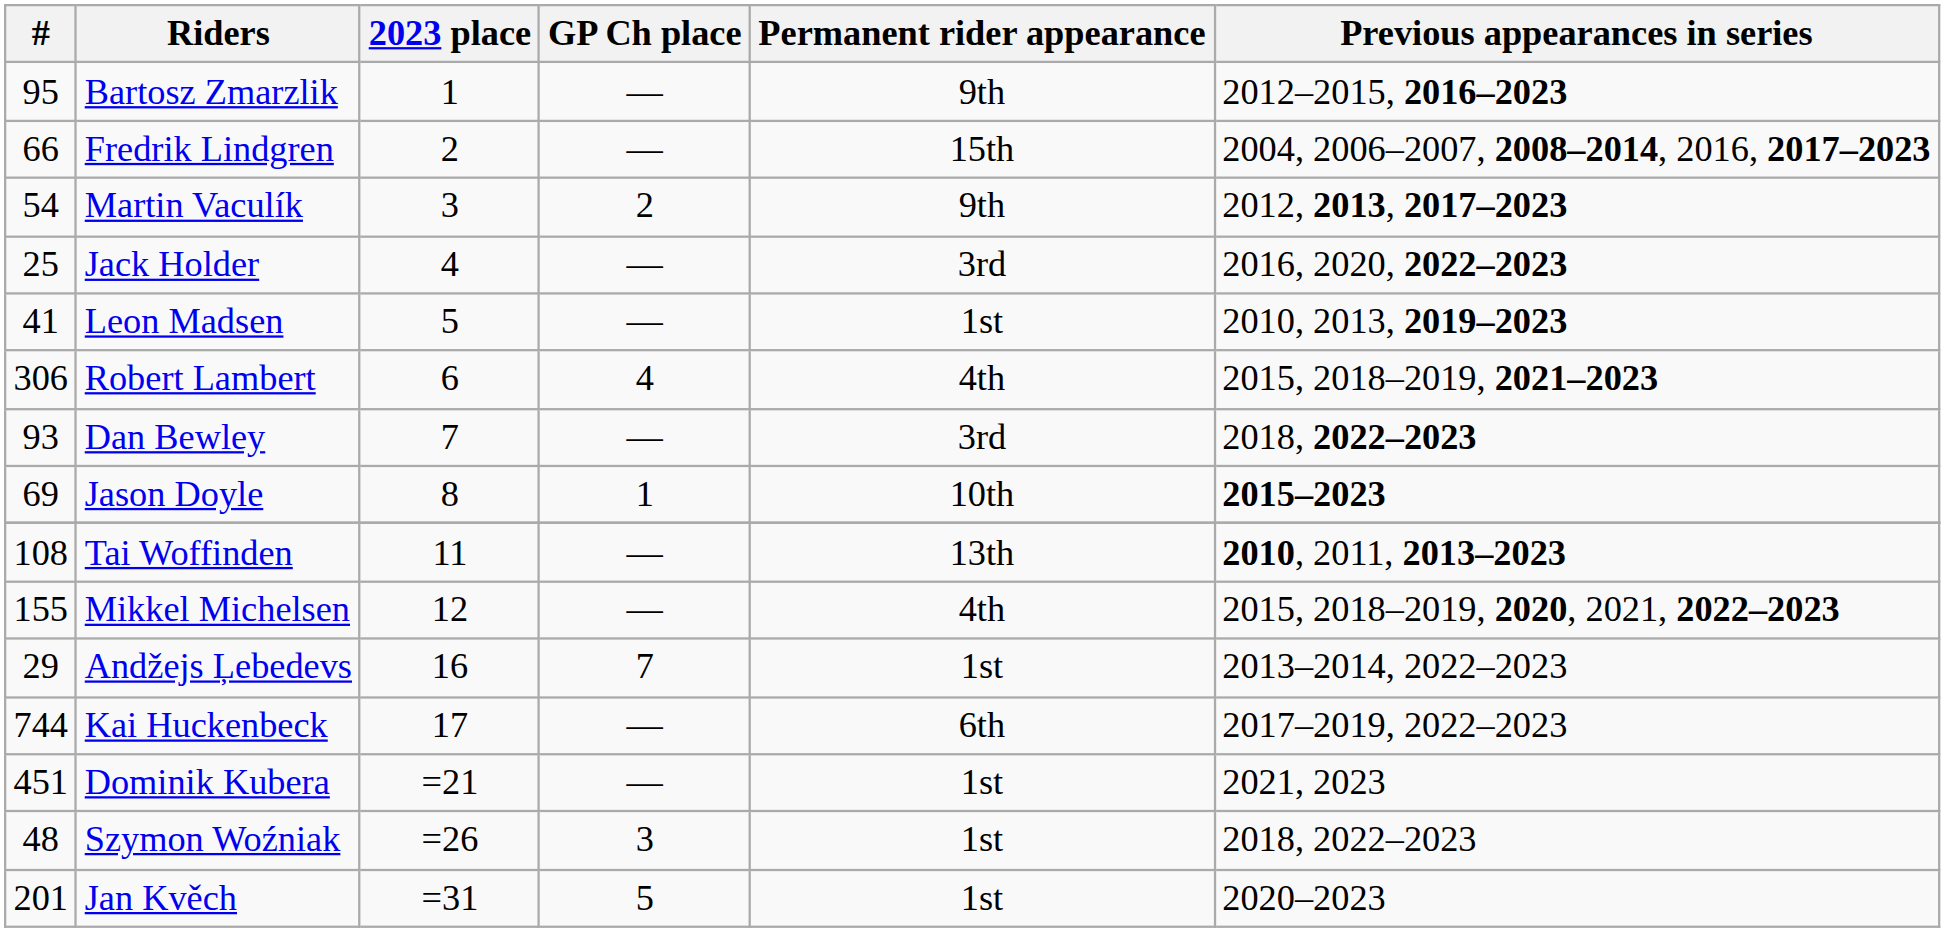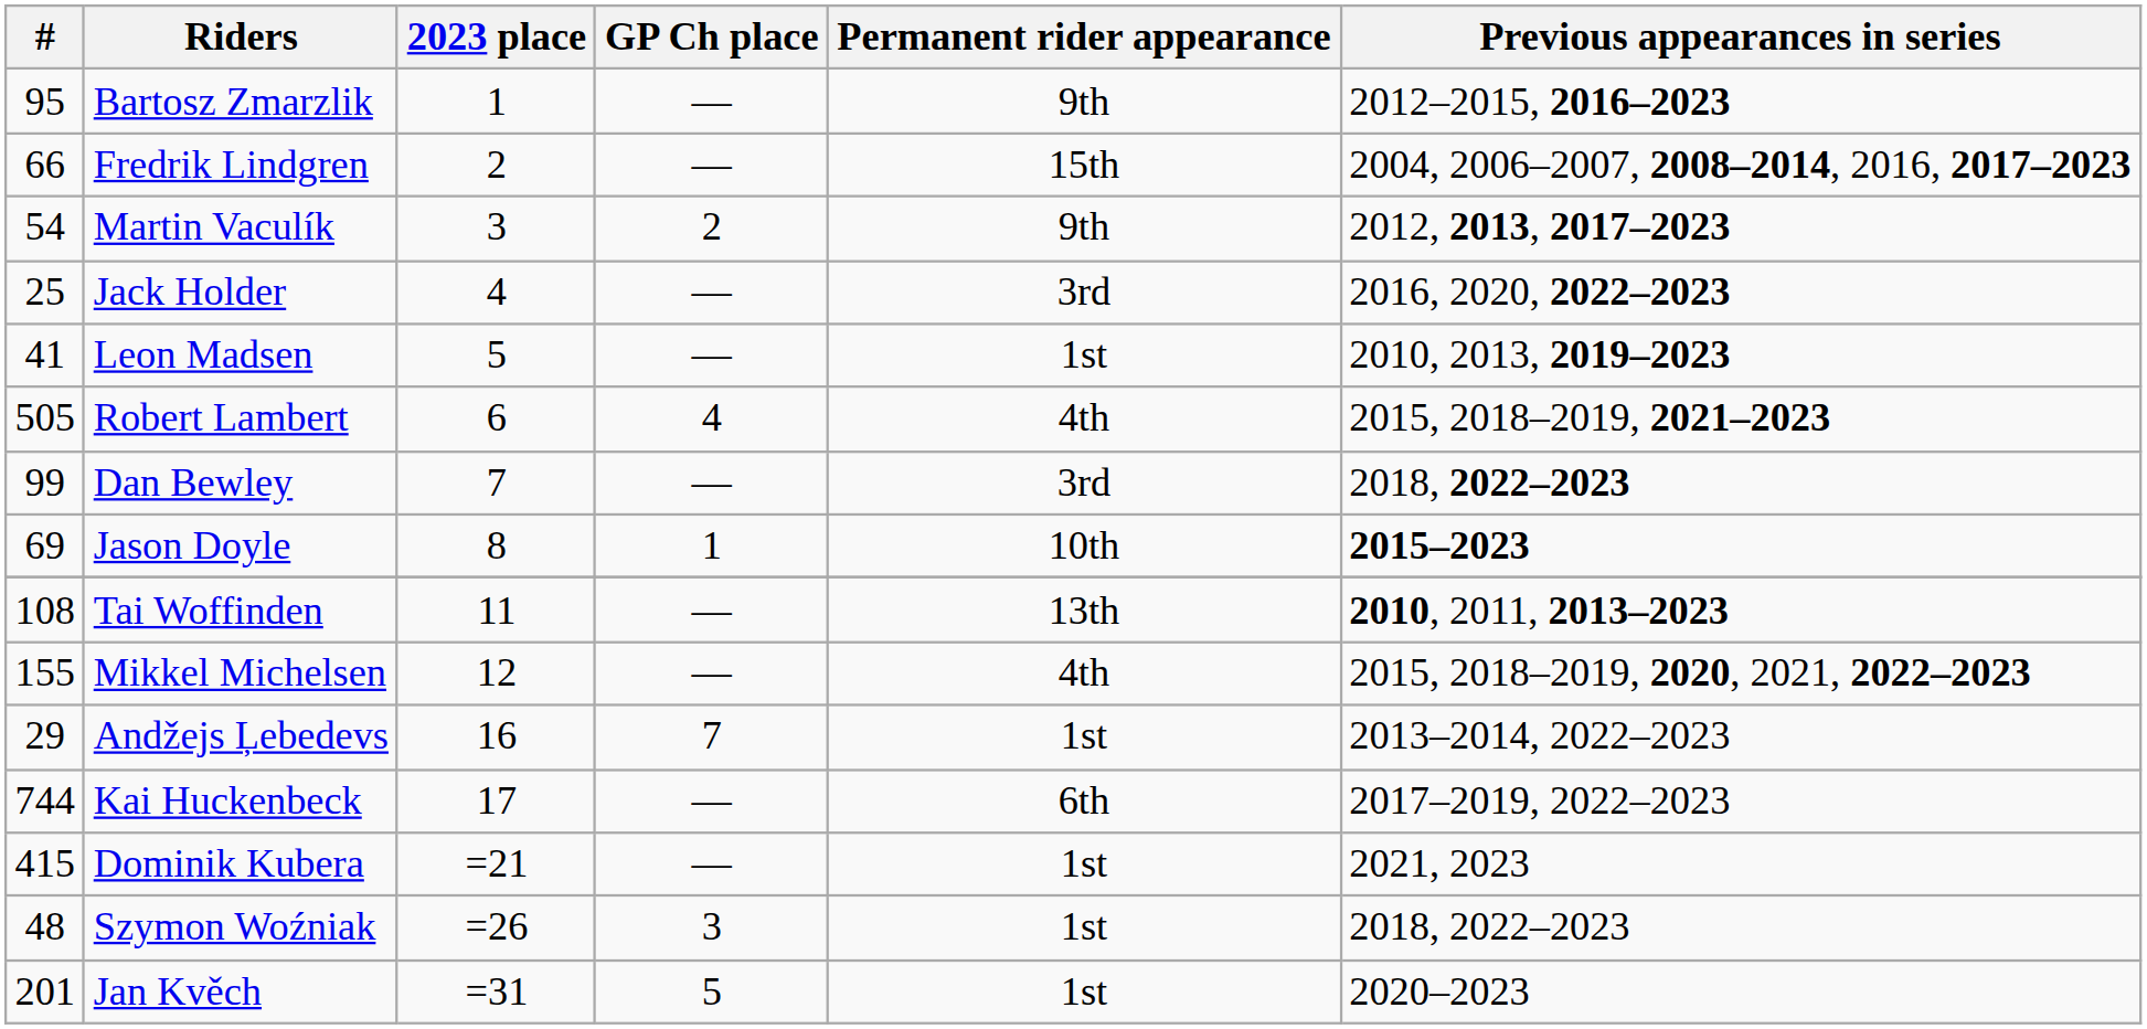 <table class="wikitable" style="text-align:center">
 <tr>
 <th>#</th>
 <th>Riders</th>
 <th><a href='#'>2023</a> place</th>
 <th>GP Ch place</th>
 <th>Permanent rider appearance</th>
 <th>Previous appearances in series</th>
 </tr>
 <tr>
 <td>95</td>
 <td align=left> <a href='#'>Bartosz Zmarzlik</a></td>
 <td>1</td>
 <td>—</td>
 <td>9th</td>
 <td align=left>2012–2015, <strong>2016–2023</strong></td>
 </tr>
 <tr>
 <td>66</td>
 <td align=left> <a href='#'>Fredrik Lindgren</a></td>
 <td>2</td>
 <td>—</td>
 <td>15th</td>
 <td align=left>2004, 2006–2007, <strong>2008–2014</strong>, 2016, <strong>2017–2023</strong></td>
 </tr>
 <tr>
 <td>54</td>
 <td align=left> <a href='#'>Martin Vaculík</a></td>
 <td>3</td>
 <td>2</td>
 <td>9th</td>
 <td align=left>2012, <strong>2013</strong>, <strong>2017–2023</strong></td>
 </tr>
 <tr>
 <td>25</td>
 <td align=left> <a href='#'>Jack Holder</a></td>
 <td>4</td>
 <td>—</td>
 <td>3rd</td>
 <td align=left>2016, 2020, <strong>2022–2023</strong></td>
 </tr>
 <tr>
 <td>41</td>
 <td align=left> <a href='#'>Leon Madsen</a></td>
 <td>5</td>
 <td>—</td>
 <td>1st</td>
 <td align=left>2010, 2013, <strong>2019–2023</strong></td>
 </tr>
 <tr>
-<td>306</td>
+<td>505</td>
 <td align=left> <a href='#'>Robert Lambert</a></td>
 <td>6</td>
 <td>4</td>
 <td>4th</td>
 <td align=left>2015, 2018–2019, <strong>2021–2023</strong></td>
 </tr>
 <tr>
-<td>93</td>
+<td>99</td>
 <td align=left> <a href='#'>Dan Bewley</a></td>
 <td>7</td>
 <td>—</td>
 <td>3rd</td>
 <td align=left>2018, <strong>2022–2023</strong></td>
 </tr>
 <tr>
 <td>69</td>
 <td align=left> <a href='#'>Jason Doyle</a></td>
 <td>8</td>
 <td>1</td>
 <td>10th</td>
 <td align=left><strong>2015–2023</strong></td>
 </tr>
 <tr>
 </tr>
 <tr>
 <td>108</td>
 <td align=left> <a href='#'>Tai Woffinden</a></td>
 <td>11</td>
 <td>—</td>
 <td>13th</td>
 <td align=left><strong>2010</strong>, 2011, <strong>2013–2023</strong></td>
 </tr>
 <tr>
 <td>155</td>
 <td align=left> <a href='#'>Mikkel Michelsen</a></td>
 <td>12</td>
 <td>—</td>
 <td>4th</td>
 <td align=left>2015, 2018–2019, <strong>2020</strong>, 2021, <strong>2022–2023</strong></td>
 </tr>
 <tr>
 <td>29</td>
 <td align=left> <a href='#'>Andžejs Ļebedevs</a></td>
 <td>16</td>
 <td>7</td>
 <td>1st</td>
 <td align=left>2013–2014, 2022–2023</td>
 </tr>
 <tr>
 <td>744</td>
 <td align=left> <a href='#'>Kai Huckenbeck</a></td>
 <td>17</td>
 <td>—</td>
 <td>6th</td>
 <td align=left>2017–2019, 2022–2023</td>
 </tr>
 <tr>
-<td>451</td>
+<td>415</td>
 <td align=left> <a href='#'>Dominik Kubera</a></td>
 <td>=21</td>
 <td>—</td>
 <td>1st</td>
 <td align=left>2021, 2023</td>
 </tr>
 <tr>
 <td>48</td>
 <td align=left> <a href='#'>Szymon Woźniak</a></td>
 <td>=26</td>
 <td>3</td>
 <td>1st</td>
 <td align=left>2018, 2022–2023</td>
 </tr>
 <tr>
 <td>201</td>
 <td align=left> <a href='#'>Jan Kvěch</a></td>
 <td>=31</td>
 <td>5</td>
 <td>1st</td>
 <td align=left>2020–2023</td>
 </tr>
 </table>
